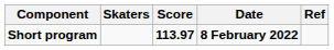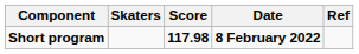 <table class="wikitable">
 <tr>
 <th>Component</th>
 <th>Skaters</th>
 <th>Score</th>
 <th>Date</th>
 <th>Ref</th>
 </tr>
 <tr>
 <td><strong>Short program</strong></td>
 <td></td>
-<td align="center"><strong>113.97</strong></td>
+<td align="center"><strong>117.98</strong></td>
 <td><strong>8 February 2022</strong></td>
 <td></td>
 </tr>
 </table>
